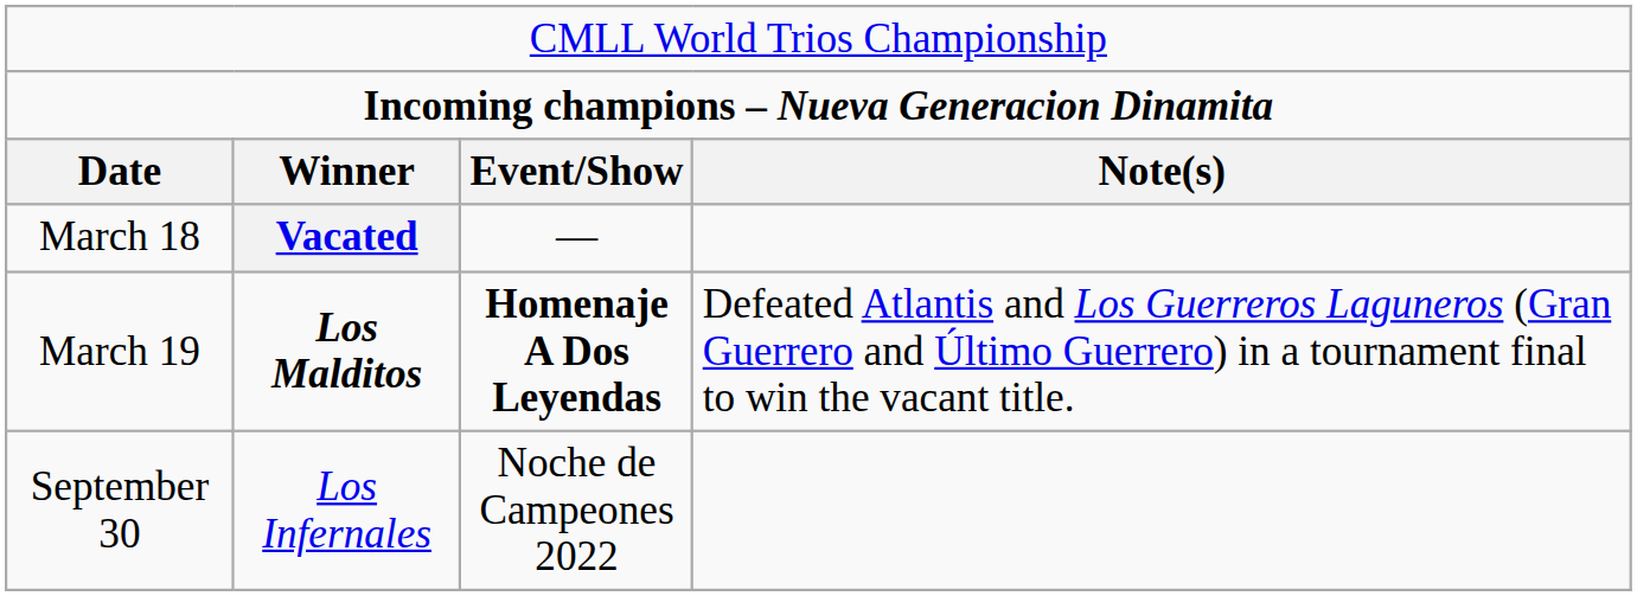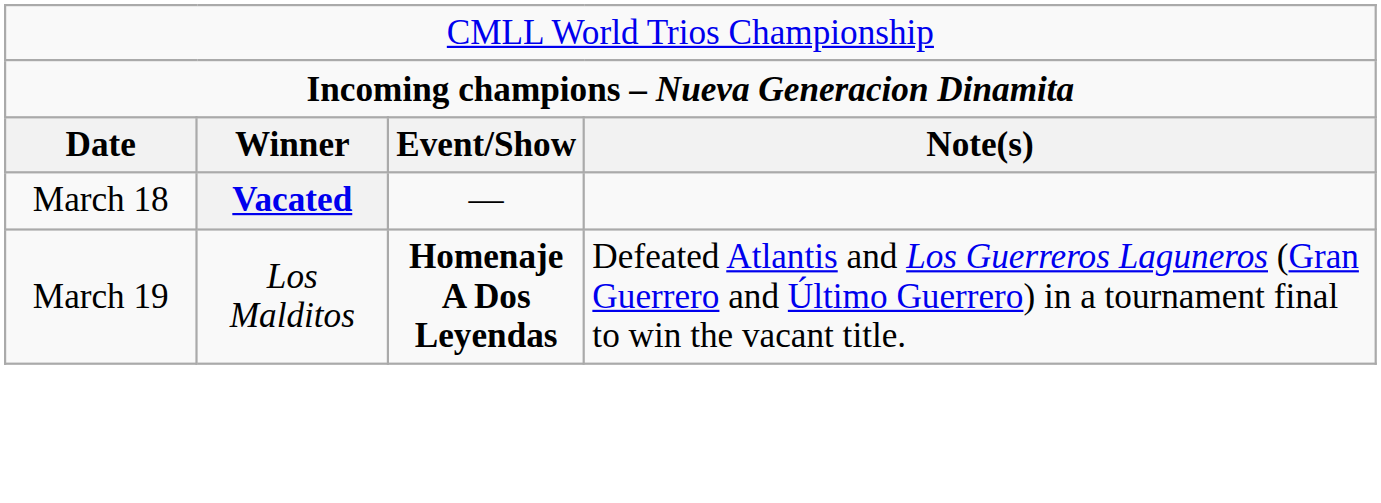 <table class="wikitable" style="text-align:center; width:100%;">
 <tr>
 <td colspan="4" style="text-align: center;"><a href='#'>CMLL World Trios Championship</a></td>
 </tr>
 <tr>
 <td colspan="4" style="text-align: center;"><strong>Incoming champions – <em>Nueva Generacion Dinamita</em> </strong></td>
 </tr>
 <tr>
 <th width=14%>Date</th>
 <th width=14%>Winner</th>
 <th width=14%>Event/Show</th>
 <th width=58%>Note(s)</th>
 </tr>
 <tr>
 <td>March 18</td>
 <th><a href='#'>Vacated</a></th>
 <td>—</td>
 <td></td>
 </tr>
 <tr>
 <td>March 19</td>
-<td><strong><em>Los Malditos</em><br></strong></td>
+<td><em>Los Malditos</em><br></td>
 <td><strong>Homenaje A Dos Leyendas</strong></td>
 <td align=left>Defeated <a href='#'>Atlantis</a> and <em><a href='#'>Los Guerreros Laguneros</a></em> (<a href='#'>Gran Guerrero</a> and <a href='#'>Último Guerrero</a>) in a tournament final to win the vacant title.</td>
 </tr>
-<tr>
-<td>September 30</td>
-<td><em><a href='#'>Los Infernales</a></em><br></td>
-<td>Noche de Campeones 2022</td>
-<td></td>
-</tr>
 </table>
